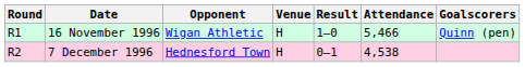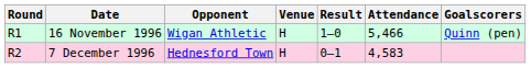 <table class="wikitable">
 <tr>
 <th>Round</th>
 <th>Date</th>
 <th>Opponent</th>
 <th>Venue</th>
 <th>Result</th>
 <th>Attendance</th>
 <th>Goalscorers</th>
 </tr>
 <tr style="background-color: #d0ffe3;">
 <td>R1</td>
 <td>16 November 1996</td>
 <td><a href='#'>Wigan Athletic</a></td>
 <td>H</td>
 <td>1–0</td>
 <td>5,466</td>
 <td><a href='#'>Quinn</a> (pen)</td>
 </tr>
 <tr style="background-color: #ffd0e3;">
 <td>R2</td>
 <td>7 December 1996</td>
 <td><a href='#'>Hednesford Town</a></td>
 <td>H</td>
 <td>0–1</td>
-<td>4,538</td>
+<td>4,583</td>
 <td></td>
 </tr>
 </table>
